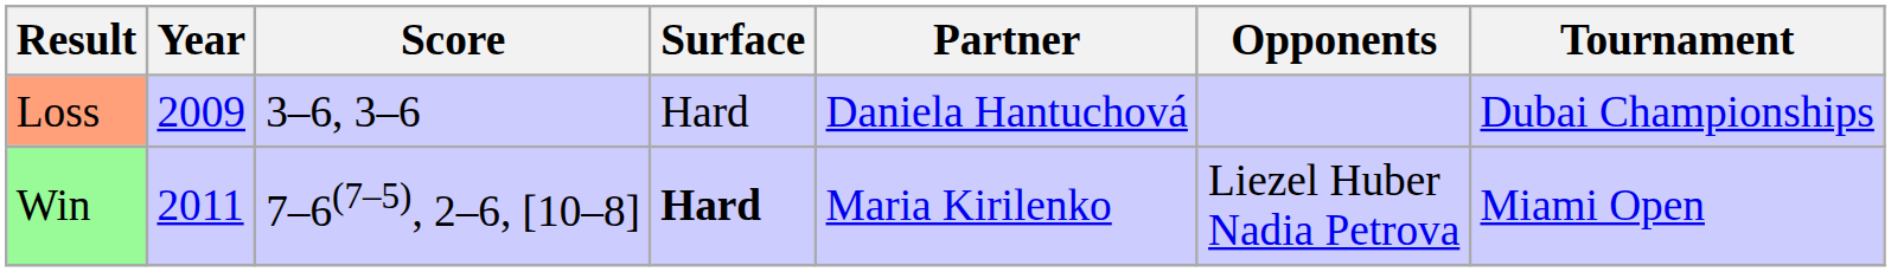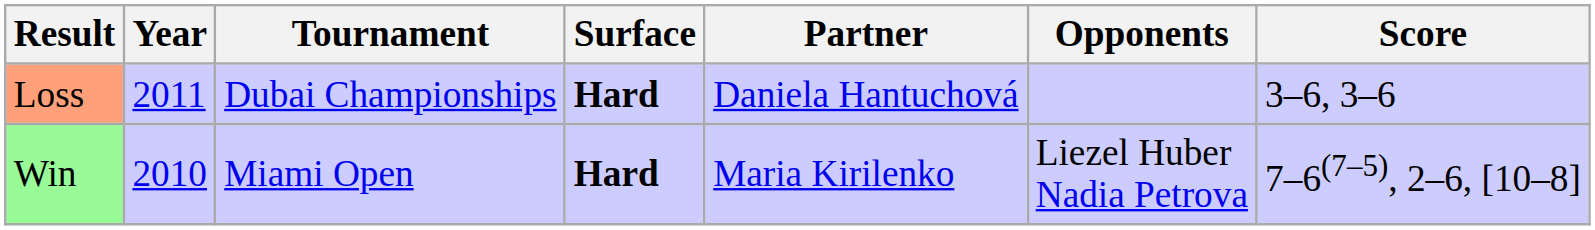 <table class="sortable wikitable">
 <tr>
 <th>Result</th>
 <th>Year</th>
-<th class="unsortable">Score</th>
+<th>Tournament</th>
 <th>Surface</th>
 <th>Partner</th>
 <th>Opponents</th>
-<th>Tournament</th>
+<th class="unsortable">Score</th>
 </tr>
 <tr style="background:#ccf;">
 <td bgcolor=FFA07A>Loss</td>
-<td><a href='#'>2009</a></td>
-<td>3–6, 3–6</td>
-<td>Hard</td>
+<td><a href='#'>2011</a></td>
+<td><a href='#'>Dubai Championships</a></td>
+<td><strong>Hard</strong></td>
 <td> <a href='#'>Daniela Hantuchová</a></td>
 <td></td>
-<td><a href='#'>Dubai Championships</a></td>
+<td>3–6, 3–6</td>
 </tr>
 <tr style="background:#ccf;">
 <td bgcolor=98FB98>Win</td>
-<td><a href='#'>2011</a></td>
-<td>7–6<sup>(7–5)</sup>, 2–6, [10–8]</td>
+<td><a href='#'>2010</a></td>
+<td><a href='#'>Miami Open</a></td>
 <td><strong>Hard</strong></td>
 <td> <a href='#'>Maria Kirilenko</a></td>
 <td> Liezel Huber<br> <a href='#'>Nadia Petrova</a></td>
-<td><a href='#'>Miami Open</a></td>
+<td>7–6<sup>(7–5)</sup>, 2–6, [10–8]</td>
 </tr>
 </table>
